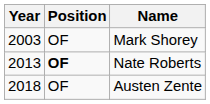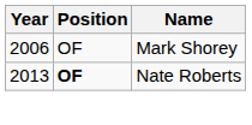 <table class="wikitable">
 <tr>
 <th>Year</th>
 <th>Position</th>
 <th>Name</th>
 </tr>
 <tr>
-<td>2003</td>
+<td>2006</td>
 <td>OF</td>
 <td>Mark Shorey</td>
 </tr>
 <tr>
 <td>2013</td>
 <td><strong>OF</strong></td>
 <td>Nate Roberts</td>
 </tr>
-<tr>
-<td>2018</td>
-<td>OF</td>
-<td>Austen Zente</td>
-</tr>
 </table>
